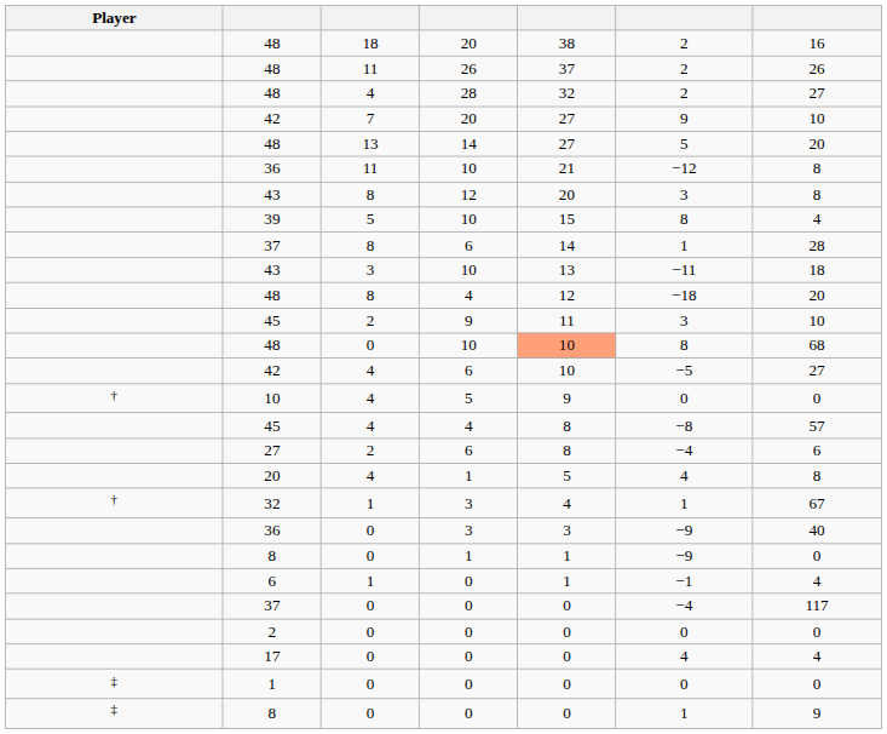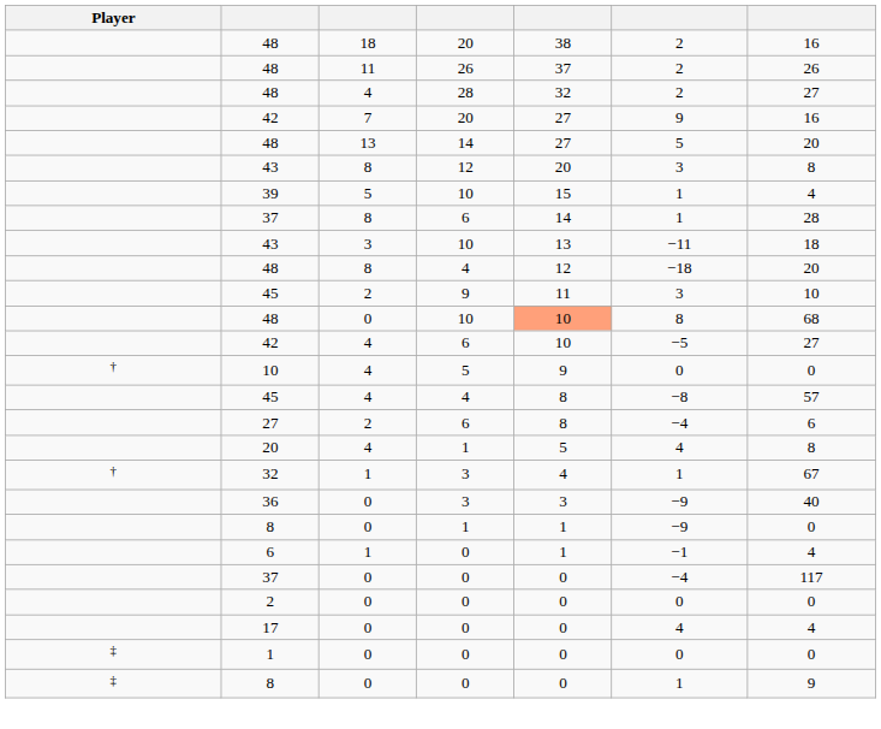 <table class="wikitable sortable" style="width:100%;">
 <tr align=center>
 <th>Player</th>
 <th></th>
 <th></th>
 <th></th>
 <th></th>
 <th data-sort-type="number"></th>
 <th></th>
 </tr>
 <tr align=center>
 <td></td>
 <td>48</td>
 <td>18</td>
 <td>20</td>
 <td>38</td>
 <td>2</td>
 <td>16</td>
 </tr>
 <tr align=center>
 <td></td>
 <td>48</td>
 <td>11</td>
 <td>26</td>
 <td>37</td>
 <td>2</td>
 <td>26</td>
 </tr>
 <tr align=center>
 <td></td>
 <td>48</td>
 <td>4</td>
 <td>28</td>
 <td>32</td>
 <td>2</td>
 <td>27</td>
 </tr>
 <tr align=center>
 <td></td>
 <td>42</td>
 <td>7</td>
 <td>20</td>
 <td>27</td>
 <td>9</td>
-<td>10</td>
+<td>16</td>
 </tr>
 <tr align=center>
 <td></td>
 <td>48</td>
 <td>13</td>
 <td>14</td>
 <td>27</td>
 <td>5</td>
 <td>20</td>
-</tr>
-<tr align=center>
-<td></td>
-<td>36</td>
-<td>11</td>
-<td>10</td>
-<td>21</td>
-<td>−12</td>
-<td>8</td>
 </tr>
 <tr align=center>
 <td></td>
 <td>43</td>
 <td>8</td>
 <td>12</td>
 <td>20</td>
 <td>3</td>
 <td>8</td>
 </tr>
 <tr align=center>
 <td></td>
 <td>39</td>
 <td>5</td>
 <td>10</td>
 <td>15</td>
-<td>8</td>
+<td>1</td>
 <td>4</td>
 </tr>
 <tr align=center>
 <td></td>
 <td>37</td>
 <td>8</td>
 <td>6</td>
 <td>14</td>
 <td>1</td>
 <td>28</td>
 </tr>
 <tr align=center>
 <td></td>
 <td>43</td>
 <td>3</td>
 <td>10</td>
 <td>13</td>
 <td>−11</td>
 <td>18</td>
 </tr>
 <tr align=center>
 <td></td>
 <td>48</td>
 <td>8</td>
 <td>4</td>
 <td>12</td>
 <td>−18</td>
 <td>20</td>
 </tr>
 <tr align=center>
 <td></td>
 <td>45</td>
 <td>2</td>
 <td>9</td>
 <td>11</td>
 <td>3</td>
 <td>10</td>
 </tr>
 <tr align=center>
 <td></td>
 <td>48</td>
 <td>0</td>
 <td>10</td>
 <td style="background: lightsalmon;">10</td>
 <td>8</td>
 <td>68</td>
 </tr>
 <tr align=center>
 <td></td>
 <td>42</td>
 <td>4</td>
 <td>6</td>
 <td>10</td>
 <td>−5</td>
 <td>27</td>
 </tr>
 <tr align=center>
 <td><sup>†</sup></td>
 <td>10</td>
 <td>4</td>
 <td>5</td>
 <td>9</td>
 <td>0</td>
 <td>0</td>
 </tr>
 <tr align=center>
 <td></td>
 <td>45</td>
 <td>4</td>
 <td>4</td>
 <td>8</td>
 <td>−8</td>
 <td>57</td>
 </tr>
 <tr align=center>
 <td></td>
 <td>27</td>
 <td>2</td>
 <td>6</td>
 <td>8</td>
 <td>−4</td>
 <td>6</td>
 </tr>
 <tr align=center>
 <td></td>
 <td>20</td>
 <td>4</td>
 <td>1</td>
 <td>5</td>
 <td>4</td>
 <td>8</td>
 </tr>
 <tr align=center>
 <td><sup>†</sup></td>
 <td>32</td>
 <td>1</td>
 <td>3</td>
 <td>4</td>
 <td>1</td>
 <td>67</td>
 </tr>
 <tr align=center>
 <td></td>
 <td>36</td>
 <td>0</td>
 <td>3</td>
 <td>3</td>
 <td>−9</td>
 <td>40</td>
 </tr>
 <tr align=center>
 <td></td>
 <td>8</td>
 <td>0</td>
 <td>1</td>
 <td>1</td>
 <td>−9</td>
 <td>0</td>
 </tr>
 <tr align=center>
 <td></td>
 <td>6</td>
 <td>1</td>
 <td>0</td>
 <td>1</td>
 <td>−1</td>
 <td>4</td>
 </tr>
 <tr align=center>
 <td></td>
 <td>37</td>
 <td>0</td>
 <td>0</td>
 <td>0</td>
 <td>−4</td>
 <td>117</td>
 </tr>
 <tr align=center>
 <td></td>
 <td>2</td>
 <td>0</td>
 <td>0</td>
 <td>0</td>
 <td>0</td>
 <td>0</td>
 </tr>
 <tr align=center>
 <td></td>
 <td>17</td>
 <td>0</td>
 <td>0</td>
 <td>0</td>
 <td>4</td>
 <td>4</td>
 </tr>
 <tr align=center>
 <td><sup>‡</sup></td>
 <td>1</td>
 <td>0</td>
 <td>0</td>
 <td>0</td>
 <td>0</td>
 <td>0</td>
 </tr>
 <tr align=center>
 <td><sup>‡</sup></td>
 <td>8</td>
 <td>0</td>
 <td>0</td>
 <td>0</td>
 <td>1</td>
 <td>9</td>
 </tr>
 </table>
